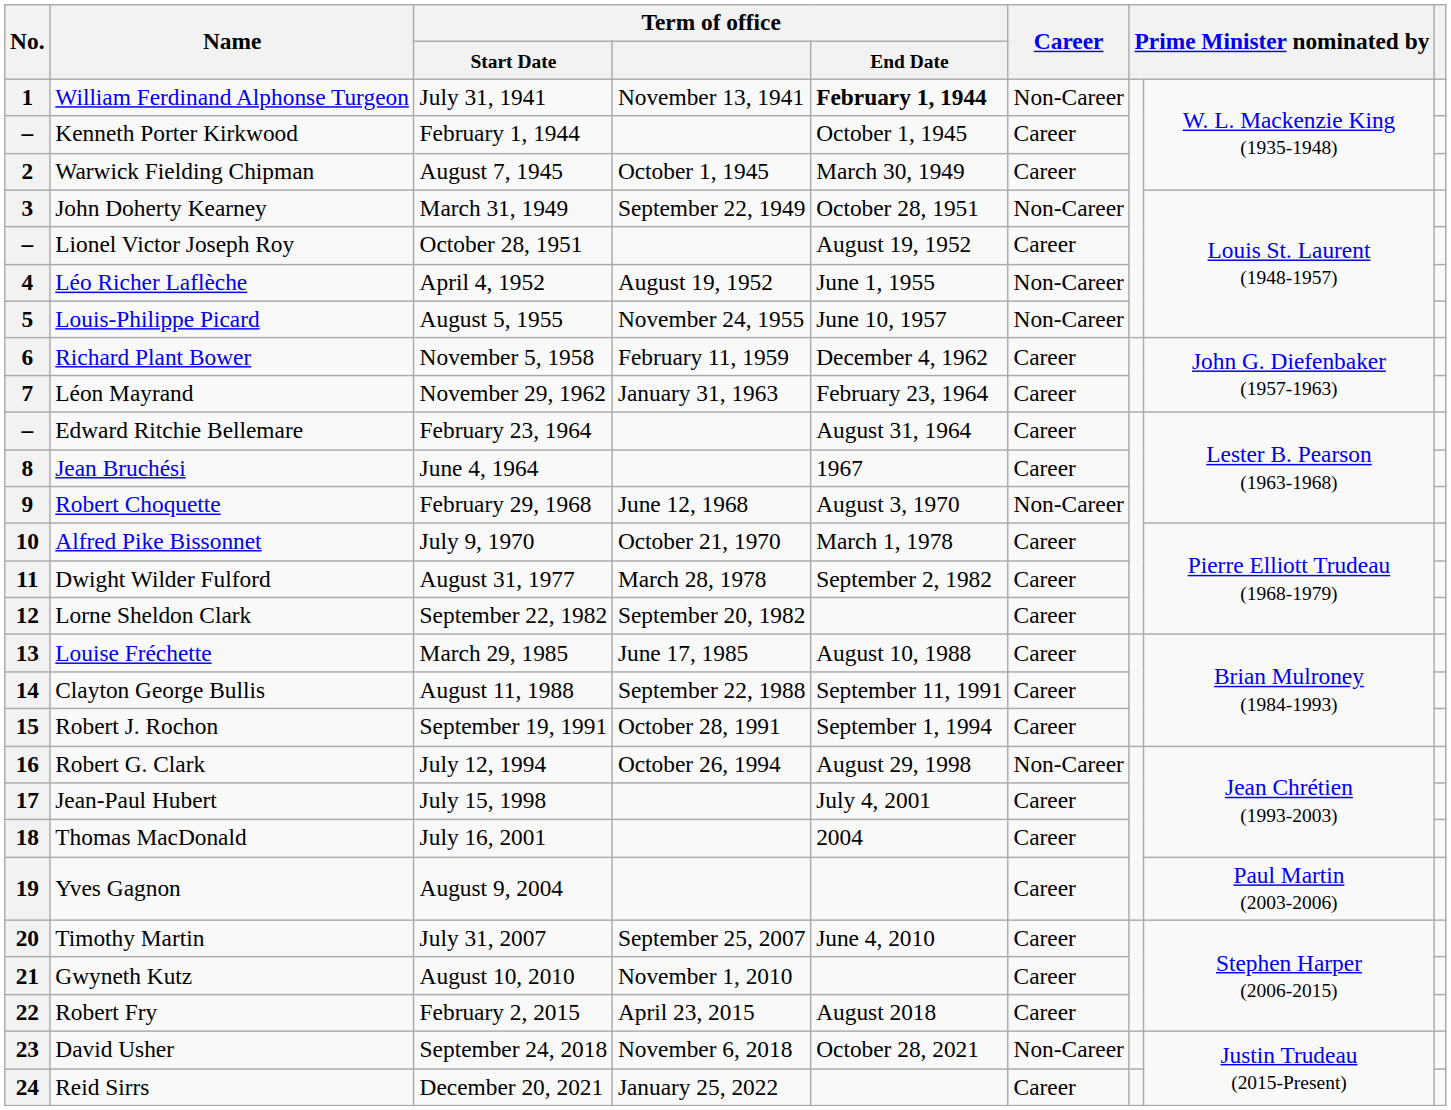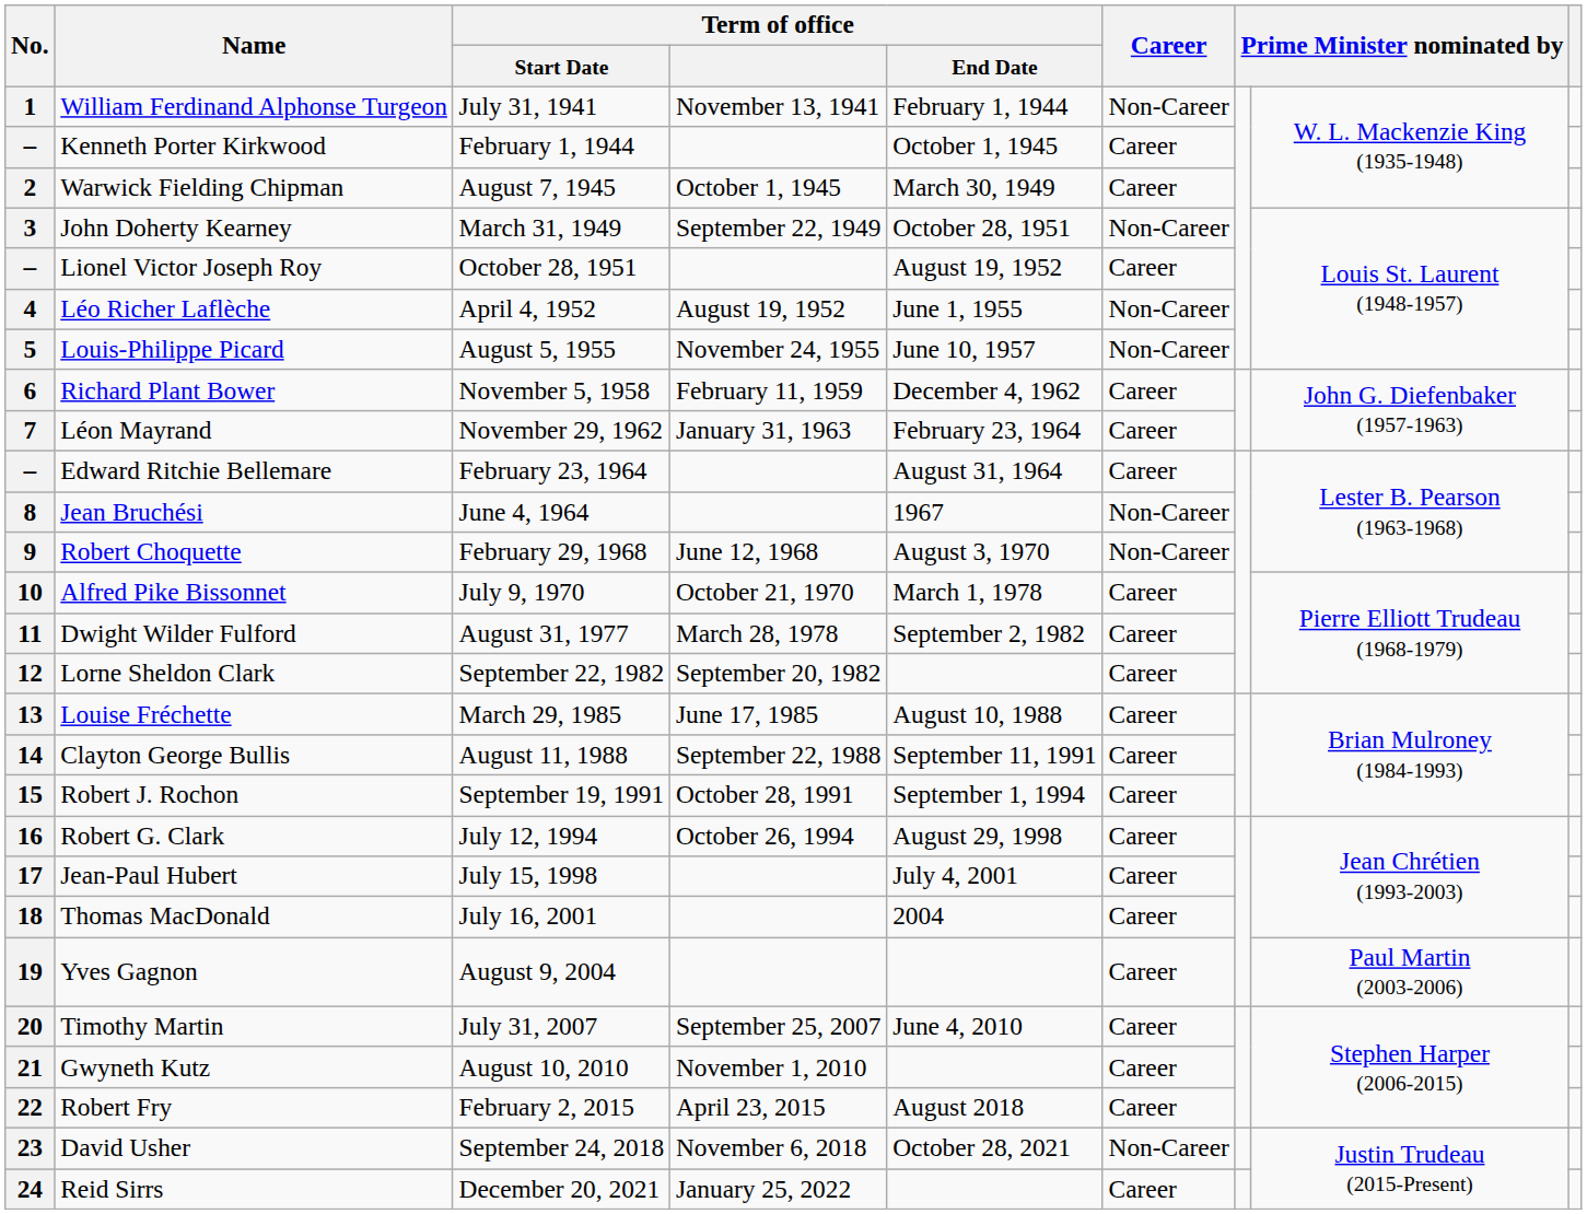 <table class="wikitable">
 <tr>
 <th rowspan="2">No.</th>
 <th rowspan="2">Name</th>
 <th colspan="3">Term of office</th>
 <th rowspan="2"><a href='#'>Career</a></th>
 <th rowspan="2"; colspan="2"><a href='#'>Prime Minister</a> nominated by</th>
 <th rowspan="2"></th>
 </tr>
 <tr>
 <th><small>Start Date</small></th>
 <th><small><a href='#'></a></small></th>
 <th><small>End Date</small></th>
 </tr>
 <tr>
 <th>1</th>
 <td><a href='#'>William Ferdinand Alphonse Turgeon</a></td>
 <td>July 31, 1941</td>
 <td>November 13, 1941</td>
-<td><strong>February 1, 1944</strong></td>
+<td>February 1, 1944</td>
 <td>Non-Career</td>
 <td rowspan="7" ></td>
 <td rowspan="3" style="text-align:center"><a href='#'>W. L. Mackenzie King</a><br><small>(1935-1948)</small></td>
 <td></td>
 </tr>
 <tr>
 <th>–</th>
 <td>Kenneth Porter Kirkwood</td>
 <td>February 1, 1944</td>
 <td></td>
 <td>October 1, 1945</td>
 <td>Career</td>
 <td></td>
 </tr>
 <tr>
 <th>2</th>
 <td>Warwick Fielding Chipman</td>
 <td>August 7, 1945</td>
 <td>October 1, 1945</td>
 <td>March 30, 1949</td>
 <td>Career</td>
 <td></td>
 </tr>
 <tr>
 <th>3</th>
 <td>John Doherty Kearney</td>
 <td>March 31, 1949</td>
 <td>September 22, 1949</td>
 <td>October 28, 1951</td>
 <td>Non-Career</td>
 <td rowspan="4" style="text-align:center"><a href='#'>Louis St. Laurent</a><br><small>(1948-1957)</small></td>
 <td></td>
 </tr>
 <tr>
 <th>–</th>
 <td>Lionel Victor Joseph Roy</td>
 <td>October 28, 1951</td>
 <td></td>
 <td>August 19, 1952</td>
 <td>Career</td>
 <td></td>
 </tr>
 <tr>
 <th>4</th>
 <td><a href='#'>Léo Richer Laflèche</a></td>
 <td>April 4, 1952</td>
 <td>August 19, 1952</td>
 <td>June 1, 1955</td>
 <td>Non-Career</td>
 <td></td>
 </tr>
 <tr>
 <th>5</th>
 <td><a href='#'>Louis-Philippe Picard</a></td>
 <td>August 5, 1955</td>
 <td>November 24, 1955</td>
 <td>June 10, 1957</td>
 <td>Non-Career</td>
 <td></td>
 </tr>
 <tr>
 <th>6</th>
 <td><a href='#'>Richard Plant Bower</a></td>
 <td>November 5, 1958</td>
 <td>February 11, 1959</td>
 <td>December 4, 1962</td>
 <td>Career</td>
 <td rowspan="2" ></td>
 <td rowspan="2" style=text-align:center><a href='#'>John G. Diefenbaker</a><br><small>(1957-1963)</small></td>
 <td></td>
 </tr>
 <tr>
 <th>7</th>
 <td>Léon Mayrand</td>
 <td>November 29, 1962</td>
 <td>January 31, 1963</td>
 <td>February 23, 1964</td>
 <td>Career</td>
 <td></td>
 </tr>
 <tr>
 <th>–</th>
 <td>Edward Ritchie Bellemare</td>
 <td>February 23, 1964</td>
 <td></td>
 <td>August 31, 1964</td>
 <td>Career</td>
 <td rowspan="6" ></td>
 <td rowspan="3" style=text-align:center><a href='#'>Lester B. Pearson</a><br><small>(1963-1968)</small></td>
 <td></td>
 </tr>
 <tr>
 <th>8</th>
 <td><a href='#'>Jean Bruchési</a></td>
 <td>June 4, 1964</td>
 <td></td>
 <td>1967</td>
-<td>Career</td>
+<td>Non-Career</td>
 <td></td>
 </tr>
 <tr>
 <th>9</th>
 <td><a href='#'>Robert Choquette</a></td>
 <td>February 29, 1968</td>
 <td>June 12, 1968</td>
 <td>August 3, 1970</td>
 <td>Non-Career</td>
 <td></td>
 </tr>
 <tr>
 <th>10</th>
 <td><a href='#'>Alfred Pike Bissonnet</a></td>
 <td>July 9, 1970</td>
 <td>October 21, 1970</td>
 <td>March 1, 1978</td>
 <td>Career</td>
 <td rowspan="3" style=text-align:center><a href='#'>Pierre Elliott Trudeau</a><br><small>(1968-1979)</small></td>
 <td></td>
 </tr>
 <tr>
 <th>11</th>
 <td>Dwight Wilder Fulford</td>
 <td>August 31, 1977</td>
 <td>March 28, 1978</td>
 <td>September 2, 1982</td>
 <td>Career</td>
 <td></td>
 </tr>
 <tr>
 <th>12</th>
 <td>Lorne Sheldon Clark</td>
 <td>September 22, 1982</td>
 <td>September 20, 1982</td>
 <td></td>
 <td>Career</td>
 <td></td>
 </tr>
 <tr>
 <th>13</th>
 <td><a href='#'>Louise Fréchette</a></td>
 <td>March 29, 1985</td>
 <td>June 17, 1985</td>
 <td>August 10, 1988</td>
 <td>Career</td>
 <td rowspan="3" ></td>
 <td rowspan="3" style=text-align:center><a href='#'>Brian Mulroney</a><br><small>(1984-1993)</small></td>
 <td></td>
 </tr>
 <tr>
 <th>14</th>
 <td>Clayton George Bullis</td>
 <td>August 11, 1988</td>
 <td>September 22, 1988</td>
 <td>September 11, 1991</td>
 <td>Career</td>
 <td></td>
 </tr>
 <tr>
 <th>15</th>
 <td>Robert J. Rochon</td>
 <td>September 19, 1991</td>
 <td>October 28, 1991</td>
 <td>September 1, 1994</td>
 <td>Career</td>
 <td></td>
 </tr>
 <tr>
 <th>16</th>
 <td>Robert G. Clark</td>
 <td>July 12, 1994</td>
 <td>October 26, 1994</td>
 <td>August 29, 1998</td>
-<td>Non-Career</td>
+<td>Career</td>
 <td rowspan="4" ></td>
 <td rowspan="3" style=text-align:center><a href='#'>Jean Chrétien</a><br><small>(1993-2003)</small></td>
 <td></td>
 </tr>
 <tr>
 <th>17</th>
 <td>Jean-Paul Hubert</td>
 <td>July 15, 1998</td>
 <td></td>
 <td>July 4, 2001</td>
 <td>Career</td>
 <td></td>
 </tr>
 <tr>
 <th>18</th>
 <td>Thomas MacDonald</td>
 <td>July 16, 2001</td>
 <td></td>
 <td>2004</td>
 <td>Career</td>
 <td></td>
 </tr>
 <tr>
 <th>19</th>
 <td>Yves Gagnon</td>
 <td>August 9, 2004</td>
 <td></td>
 <td></td>
 <td>Career</td>
 <td style=text-align:center><a href='#'>Paul Martin</a><br><small>(2003-2006)</small></td>
 <td></td>
 </tr>
 <tr>
 <th>20</th>
 <td>Timothy Martin</td>
 <td>July 31, 2007</td>
 <td>September 25, 2007</td>
 <td>June 4, 2010</td>
 <td>Career</td>
 <td rowspan="3" ></td>
 <td rowspan="3" style="text-align:center"><a href='#'>Stephen Harper</a><br><small>(2006-2015)</small></td>
 <td></td>
 </tr>
 <tr>
 <th>21</th>
 <td>Gwyneth Kutz</td>
 <td>August 10, 2010</td>
 <td>November 1, 2010</td>
 <td></td>
 <td>Career</td>
 <td></td>
 </tr>
 <tr>
 <th>22</th>
 <td>Robert Fry</td>
 <td>February 2, 2015</td>
 <td>April 23, 2015</td>
 <td>August 2018</td>
 <td>Career</td>
 <td></td>
 </tr>
 <tr>
 <th>23</th>
 <td>David Usher</td>
 <td>September 24, 2018</td>
 <td>November 6, 2018</td>
 <td>October 28, 2021</td>
 <td>Non-Career</td>
 <td></td>
 <td rowspan="2" style="text-align:center"><a href='#'>Justin Trudeau</a><br><small>(2015-Present)</small></td>
 <td></td>
 </tr>
 <tr>
 <th>24</th>
 <td>Reid Sirrs</td>
 <td>December 20, 2021</td>
 <td>January 25, 2022</td>
 <td></td>
 <td>Career</td>
 <td></td>
 <td></td>
 </tr>
 </table>
